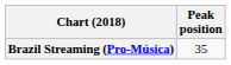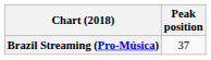 <table class="wikitable sortable plainrowheaders" style="text-align:center">
 <tr>
 <th scope="col">Chart (2018)</th>
 <th scope="col">Peak<br> position</th>
 </tr>
 <tr>
 <th scope="row">Brazil Streaming (<a href='#'>Pro-Música</a>)</th>
-<td>35</td>
+<td>37</td>
 </tr>
 </table>
